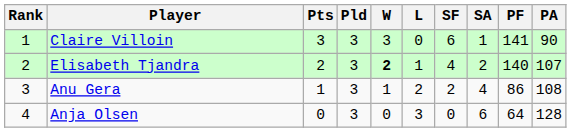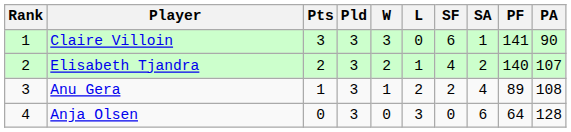 <table class=wikitable style="text-align:center; font-size:90%">
 <tr>
 <th width="20">Rank</th>
 <th width="200">Player</th>
 <th width="20">Pts</th>
 <th width="20">Pld</th>
 <th width="20">W</th>
 <th width="20">L</th>
 <th width="20">SF</th>
 <th width="20">SA</th>
 <th width="20">PF</th>
 <th width="20">PA</th>
 </tr>
 <tr bgcolor="#ccffcc">
 <td>1</td>
 <td style="text-align:left"> <a href='#'>Claire Villoin</a></td>
 <td>3</td>
 <td>3</td>
 <td>3</td>
 <td>0</td>
 <td>6</td>
 <td>1</td>
 <td>141</td>
 <td>90</td>
 </tr>
 <tr bgcolor="#ccffcc">
 <td>2</td>
 <td style="text-align:left"> <a href='#'>Elisabeth Tjandra</a></td>
 <td>2</td>
 <td>3</td>
-<td><strong>2</strong></td>
+<td>2</td>
 <td>1</td>
 <td>4</td>
 <td>2</td>
 <td>140</td>
 <td>107</td>
 </tr>
 <tr>
 <td>3</td>
 <td style="text-align:left"> <a href='#'>Anu Gera</a></td>
 <td>1</td>
 <td>3</td>
 <td>1</td>
 <td>2</td>
 <td>2</td>
 <td>4</td>
-<td>86</td>
+<td>89</td>
 <td>108</td>
 </tr>
 <tr>
 <td>4</td>
 <td style="text-align:left"> <a href='#'>Anja Olsen</a></td>
 <td>0</td>
 <td>3</td>
 <td>0</td>
 <td>3</td>
 <td>0</td>
 <td>6</td>
 <td>64</td>
 <td>128</td>
 </tr>
 </table>
